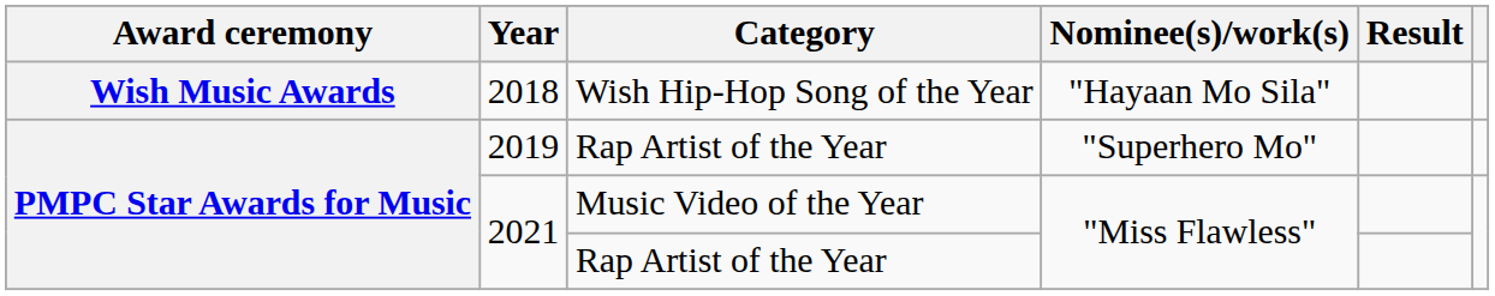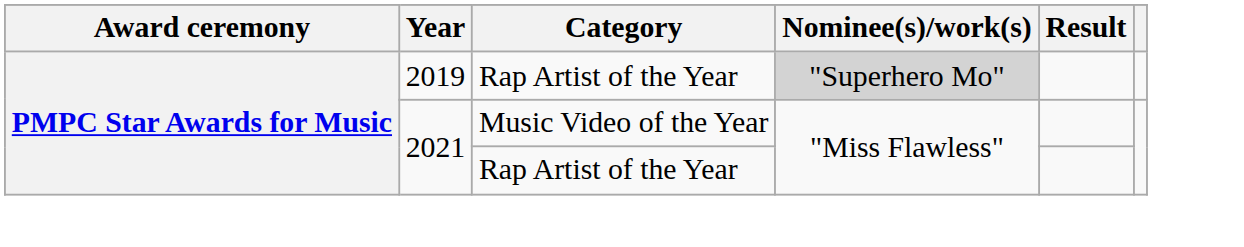 <table class="wikitable sortable">
 <tr>
 <th>Award ceremony</th>
 <th>Year</th>
 <th>Category</th>
 <th>Nominee(s)/work(s)</th>
 <th>Result</th>
 <th></th>
 </tr>
 <tr>
-<th><a href='#'>Wish Music Awards</a></th>
-<td>2018</td>
-<td>Wish Hip-Hop Song of the Year</td>
-<td align=center>"Hayaan Mo Sila"<br></td>
-<td></td>
-<td></td>
-</tr>
-<tr>
 <th rowspan="3"><a href='#'>PMPC Star Awards for Music</a></th>
 <td>2019</td>
 <td>Rap Artist of the Year</td>
-<td align=center>"Superhero Mo"<br></td>
+<td align=center style="background: lightgrey;">"Superhero Mo"<br></td>
 <td></td>
 <td></td>
 </tr>
 <tr>
 <td rowspan="2">2021</td>
 <td>Music Video of the Year</td>
 <td align=center rowspan="2">"Miss Flawless"<br></td>
 <td></td>
 <td rowspan="2"></td>
 </tr>
 <tr>
 <td>Rap Artist of the Year</td>
 <td></td>
 </tr>
 </table>
